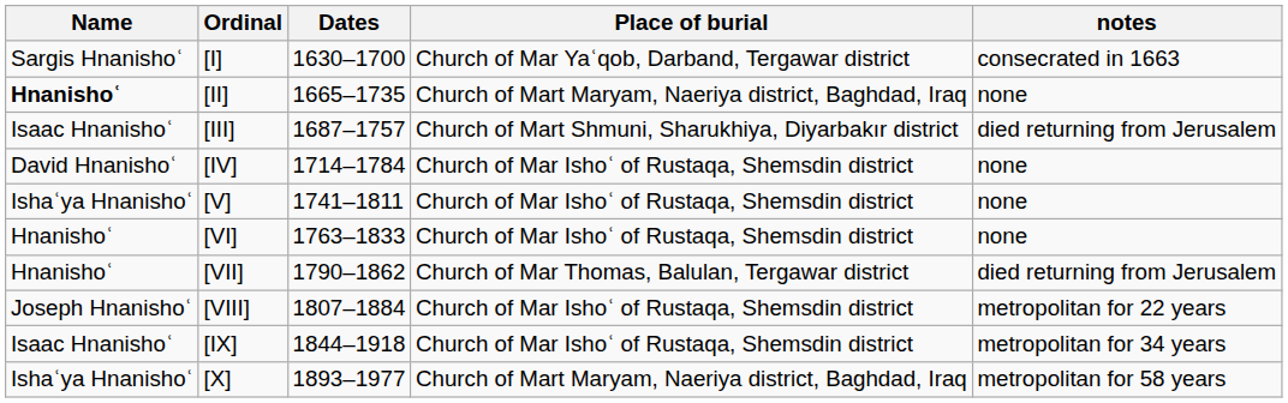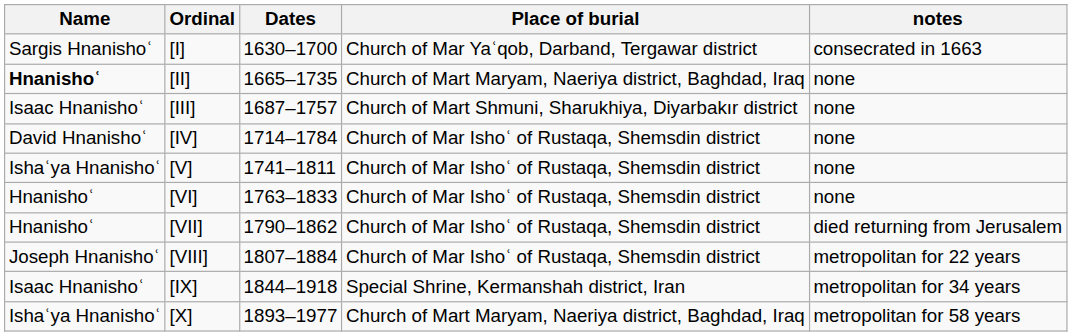 <table class="wikitable">
 <tr>
 <th>Name</th>
 <th>Ordinal</th>
 <th>Dates</th>
 <th>Place of burial</th>
 <th>notes</th>
 </tr>
 <tr>
 <td>Sargis Hnanishoʿ</td>
 <td>[I]</td>
 <td>1630–1700</td>
 <td>Church of Mar Yaʿqob, Darband, Tergawar district</td>
 <td>consecrated in 1663</td>
 </tr>
 <tr>
 <td><strong>Hnanishoʿ</strong></td>
 <td>[II]</td>
 <td>1665–1735</td>
 <td>Church of Mart Maryam, Naeriya district, Baghdad, Iraq</td>
 <td>none</td>
 </tr>
 <tr>
 <td>Isaac Hnanishoʿ</td>
 <td>[III]</td>
 <td>1687–1757</td>
 <td>Church of Mart Shmuni, Sharukhiya, Diyarbakır district</td>
-<td>died returning from Jerusalem</td>
+<td>none</td>
 </tr>
 <tr>
 <td>David Hnanishoʿ</td>
 <td>[IV]</td>
 <td>1714–1784</td>
 <td>Church of Mar Ishoʿ of Rustaqa, Shemsdin district</td>
 <td>none</td>
 </tr>
 <tr>
 <td>Ishaʿya Hnanishoʿ</td>
 <td>[V]</td>
 <td>1741–1811</td>
 <td>Church of Mar Ishoʿ of Rustaqa, Shemsdin district</td>
 <td>none</td>
 </tr>
 <tr>
 <td>Hnanishoʿ</td>
 <td>[VI]</td>
 <td>1763–1833</td>
 <td>Church of Mar Ishoʿ of Rustaqa, Shemsdin district</td>
 <td>none</td>
 </tr>
 <tr>
 <td>Hnanishoʿ</td>
 <td>[VII]</td>
 <td>1790–1862</td>
-<td>Church of Mar Thomas, Balulan, Tergawar district</td>
+<td>Church of Mar Ishoʿ of Rustaqa, Shemsdin district</td>
 <td>died returning from Jerusalem</td>
 </tr>
 <tr>
 <td>Joseph Hnanishoʿ</td>
 <td>[VIII]</td>
 <td>1807–1884</td>
 <td>Church of Mar Ishoʿ of Rustaqa, Shemsdin district</td>
 <td>metropolitan for 22 years</td>
 </tr>
 <tr>
 <td>Isaac Hnanishoʿ</td>
 <td>[IX]</td>
 <td>1844–1918</td>
-<td>Church of Mar Ishoʿ of Rustaqa, Shemsdin district</td>
+<td>Special Shrine, Kermanshah district, Iran</td>
 <td>metropolitan for 34 years</td>
 </tr>
 <tr>
 <td>Ishaʿya Hnanishoʿ</td>
 <td>[X]</td>
 <td>1893–1977</td>
 <td>Church of Mart Maryam, Naeriya district, Baghdad, Iraq</td>
 <td>metropolitan for 58 years</td>
 </tr>
 </table>
